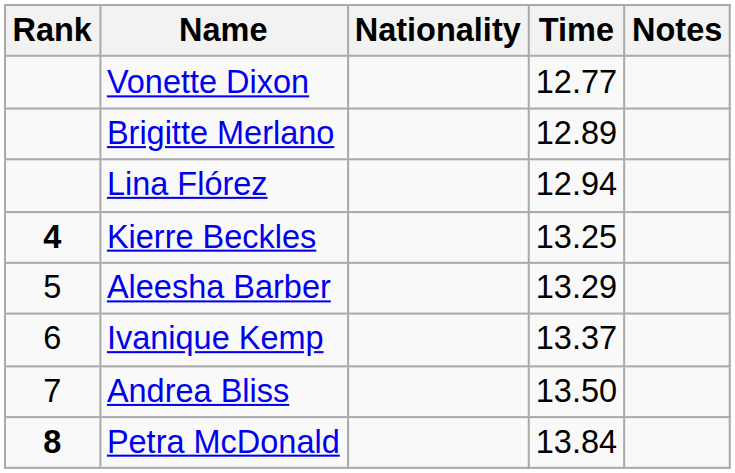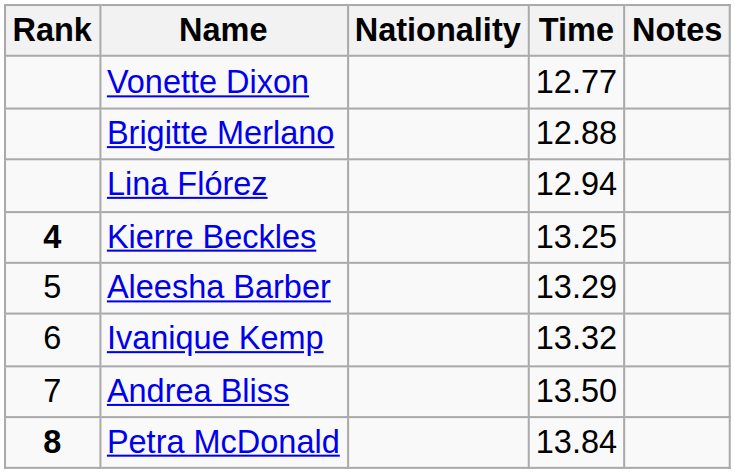 <table class="wikitable sortable" style="text-align:center">
 <tr>
 <th>Rank</th>
 <th>Name</th>
 <th>Nationality</th>
 <th>Time</th>
 <th>Notes</th>
 </tr>
 <tr>
 <td></td>
 <td align=left><a href='#'>Vonette Dixon</a></td>
 <td align=left></td>
 <td>12.77</td>
 <td></td>
 </tr>
 <tr>
 <td></td>
 <td align=left><a href='#'>Brigitte Merlano</a></td>
 <td align=left></td>
-<td>12.89</td>
+<td>12.88</td>
 <td><strong></strong></td>
 </tr>
 <tr>
 <td></td>
 <td align=left><a href='#'>Lina Flórez</a></td>
 <td align=left></td>
 <td>12.94</td>
 <td></td>
 </tr>
 <tr>
 <td><strong>4</strong></td>
 <td align=left><a href='#'>Kierre Beckles</a></td>
 <td align=left></td>
 <td>13.25</td>
 <td></td>
 </tr>
 <tr>
 <td>5</td>
 <td align=left><a href='#'>Aleesha Barber</a></td>
 <td align=left></td>
 <td>13.29</td>
 <td></td>
 </tr>
 <tr>
 <td>6</td>
 <td align=left><a href='#'>Ivanique Kemp</a></td>
 <td align=left></td>
-<td>13.37</td>
+<td>13.32</td>
 <td></td>
 </tr>
 <tr>
 <td>7</td>
 <td align=left><a href='#'>Andrea Bliss</a></td>
 <td align=left></td>
 <td>13.50</td>
 <td></td>
 </tr>
 <tr>
 <td><strong>8</strong></td>
 <td align=left><a href='#'>Petra McDonald</a></td>
 <td align=left></td>
 <td>13.84</td>
 <td></td>
 </tr>
 </table>
